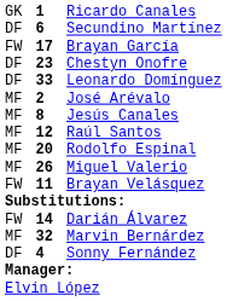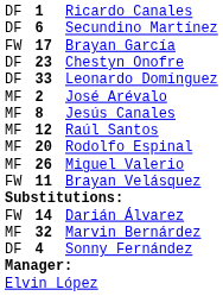 <table style = "font-size: 90%" cellspacing = "0" cellpadding = "0">
 <tr>
 <td colspan = 4></td>
 </tr>
 <tr>
 <th style="width:25px;"></th>
 <th style="width:25px;"></th>
 </tr>
 <tr>
-<td>GK</td>
+<td>DF</td>
 <td><strong>1</strong></td>
 <td> <a href='#'>Ricardo Canales</a></td>
 </tr>
 <tr>
 <td>DF</td>
 <td><strong>6</strong></td>
 <td> <a href='#'>Secundino Martínez</a></td>
 </tr>
 <tr>
 <td>FW</td>
 <td><strong>17</strong></td>
 <td> <a href='#'>Brayan García</a></td>
 <td></td>
 <td></td>
 </tr>
 <tr>
 <td>DF</td>
 <td><strong>23</strong></td>
 <td> <a href='#'>Chestyn Onofre</a></td>
 </tr>
 <tr>
 <td>DF</td>
 <td><strong>33</strong></td>
 <td> <a href='#'>Leonardo Domínguez</a></td>
 </tr>
 <tr>
 <td>MF</td>
 <td><strong>2</strong></td>
 <td> <a href='#'>José Arévalo</a></td>
 </tr>
 <tr>
 <td>MF</td>
 <td><strong>8</strong></td>
 <td> <a href='#'>Jesús Canales</a></td>
 <td></td>
 <td></td>
 </tr>
 <tr>
 <td>MF</td>
 <td><strong>12</strong></td>
 <td> <a href='#'>Raúl Santos</a></td>
 <td></td>
 <td></td>
 </tr>
 <tr>
 <td>MF</td>
 <td><strong>20</strong></td>
 <td> <a href='#'>Rodolfo Espinal</a></td>
 </tr>
 <tr>
 <td>MF</td>
 <td><strong>26</strong></td>
 <td> <a href='#'>Miguel Valerio</a></td>
 <td></td>
 <td></td>
 </tr>
 <tr>
 <td>FW</td>
 <td><strong>11</strong></td>
 <td> <a href='#'>Brayan Velásquez</a></td>
 <td></td>
 <td></td>
 </tr>
 <tr>
 <td colspan = 3><strong>Substitutions:</strong></td>
 </tr>
 <tr>
 <td>FW</td>
 <td><strong>14</strong></td>
 <td> <a href='#'>Darián Álvarez</a></td>
 <td></td>
 <td></td>
 </tr>
 <tr>
 <td>MF</td>
 <td><strong>32</strong></td>
 <td> <a href='#'>Marvin Bernárdez</a></td>
 <td></td>
 <td></td>
 <td></td>
 <td></td>
 </tr>
 <tr>
 <td>DF</td>
 <td><strong>4</strong></td>
 <td> <a href='#'>Sonny Fernández</a></td>
 <td></td>
 <td></td>
 </tr>
 <tr>
 <td colspan = 3><strong>Manager:</strong></td>
 </tr>
 <tr>
 <td colspan = 3> <a href='#'>Elvin López</a></td>
 </tr>
 </table>
